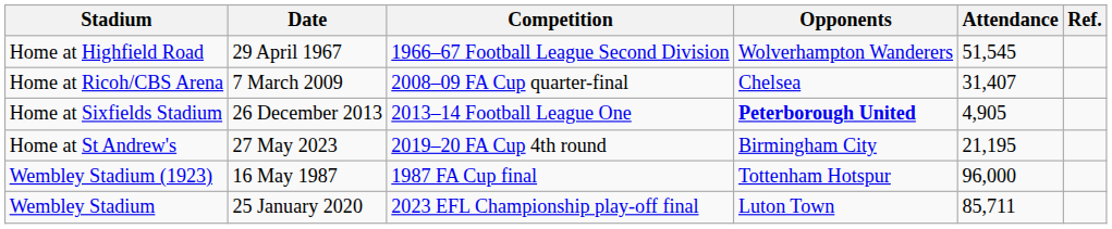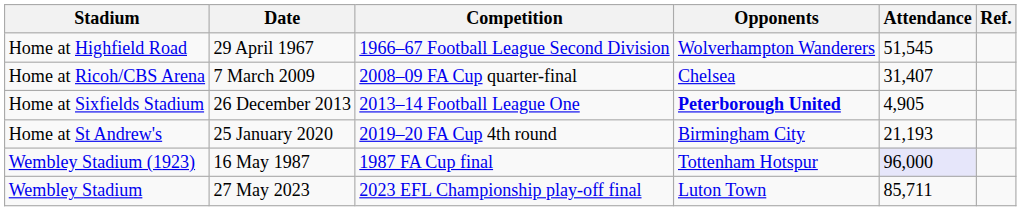 <table class="wikitable">
 <tr>
 <th>Stadium</th>
 <th>Date</th>
 <th>Competition</th>
 <th>Opponents</th>
 <th>Attendance</th>
 <th>Ref.</th>
 </tr>
 <tr>
 <td>Home at <a href='#'>Highfield Road</a></td>
 <td>29 April 1967</td>
 <td><a href='#'>1966–67 Football League Second Division</a></td>
 <td><a href='#'>Wolverhampton Wanderers</a></td>
 <td>51,545</td>
 <td></td>
 </tr>
 <tr>
 <td>Home at <a href='#'>Ricoh/CBS Arena</a></td>
 <td>7 March 2009</td>
 <td><a href='#'>2008–09 FA Cup</a> quarter-final</td>
 <td><a href='#'>Chelsea</a></td>
 <td>31,407</td>
 <td></td>
 </tr>
 <tr>
 <td>Home at <a href='#'>Sixfields Stadium</a></td>
 <td>26 December 2013</td>
 <td><a href='#'>2013–14 Football League One</a></td>
 <td><strong><a href='#'>Peterborough United</a></strong></td>
 <td>4,905</td>
 <td></td>
 </tr>
 <tr>
 <td>Home at <a href='#'>St Andrew's</a></td>
-<td>27 May 2023</td>
+<td>25 January 2020</td>
 <td><a href='#'>2019–20 FA Cup</a> 4th round</td>
 <td><a href='#'>Birmingham City</a></td>
-<td>21,195</td>
+<td>21,193</td>
 <td></td>
 </tr>
 <tr>
 <td><a href='#'>Wembley Stadium (1923)</a></td>
 <td>16 May 1987</td>
 <td><a href='#'>1987 FA Cup final</a></td>
 <td><a href='#'>Tottenham Hotspur</a></td>
-<td>96,000</td>
+<td style="background: lavender;">96,000</td>
 <td></td>
 </tr>
 <tr>
 <td><a href='#'>Wembley Stadium</a></td>
-<td>25 January 2020</td>
+<td>27 May 2023</td>
 <td><a href='#'>2023 EFL Championship play-off final</a></td>
 <td><a href='#'>Luton Town</a></td>
 <td>85,711</td>
 <td></td>
 </tr>
 </table>
